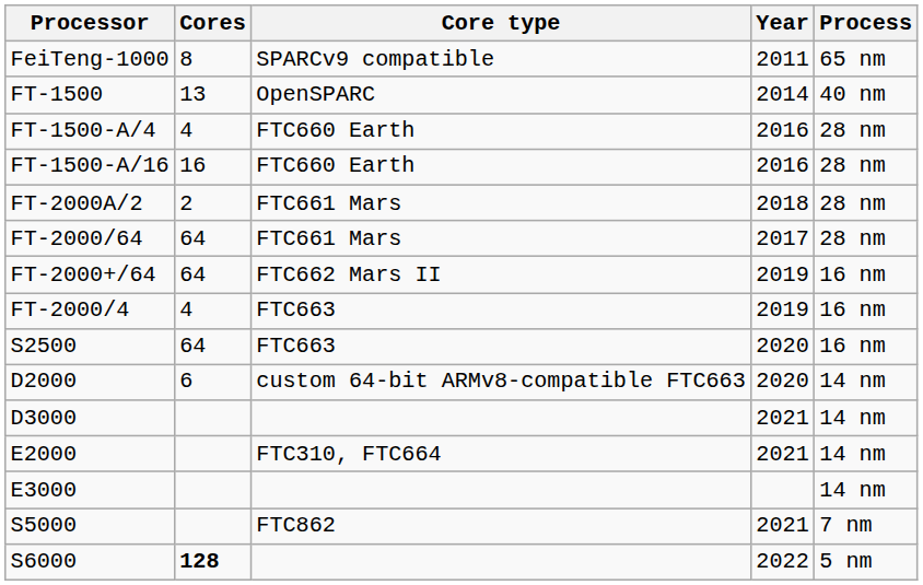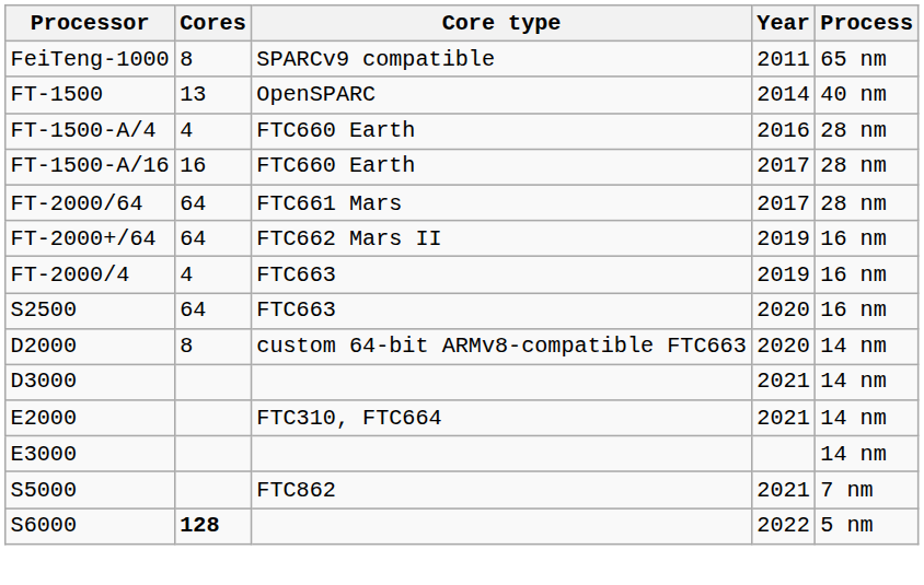 <table class="wikitable sortable">
 <tr>
 <th>Processor</th>
 <th>Cores</th>
 <th>Core type</th>
 <th>Year</th>
 <th>Process</th>
 </tr>
 <tr>
 <td>FeiTeng-1000</td>
 <td>8</td>
 <td>SPARCv9 compatible</td>
 <td>2011</td>
 <td>65 nm</td>
 </tr>
 <tr>
 <td>FT-1500</td>
 <td>13</td>
 <td>OpenSPARC</td>
 <td>2014</td>
 <td>40 nm</td>
 </tr>
 <tr>
 <td>FT-1500-A/4</td>
 <td>4</td>
 <td>FTC660 Earth</td>
 <td>2016</td>
 <td>28 nm</td>
 </tr>
 <tr>
 <td>FT-1500-A/16</td>
 <td>16</td>
 <td>FTC660 Earth</td>
-<td>2016</td>
-<td>28 nm</td>
-</tr>
-<tr>
-<td>FT-2000A/2</td>
-<td>2</td>
-<td>FTC661 Mars</td>
-<td>2018</td>
+<td>2017</td>
 <td>28 nm</td>
 </tr>
 <tr>
 <td>FT-2000/64</td>
 <td>64</td>
 <td>FTC661 Mars</td>
 <td>2017</td>
 <td>28 nm</td>
 </tr>
 <tr>
 <td>FT-2000+/64</td>
 <td>64</td>
 <td>FTC662 Mars II</td>
 <td>2019</td>
 <td>16 nm</td>
 </tr>
 <tr>
 <td>FT-2000/4</td>
 <td>4</td>
 <td>FTC663</td>
 <td>2019</td>
 <td>16 nm</td>
 </tr>
 <tr>
 <td>S2500</td>
 <td>64</td>
 <td>FTC663</td>
 <td>2020</td>
 <td>16 nm</td>
 </tr>
 <tr>
 <td>D2000</td>
-<td>6</td>
+<td>8</td>
 <td>custom 64-bit ARMv8-compatible FTC663</td>
 <td>2020</td>
 <td>14 nm</td>
 </tr>
 <tr>
 <td>D3000</td>
 <td></td>
 <td></td>
 <td>2021</td>
 <td>14 nm</td>
 </tr>
 <tr>
 <td>E2000</td>
 <td></td>
 <td>FTC310, FTC664</td>
 <td>2021</td>
 <td>14 nm</td>
 </tr>
 <tr>
 <td>E3000</td>
 <td></td>
 <td></td>
 <td></td>
 <td>14 nm</td>
 </tr>
 <tr>
 <td>S5000</td>
 <td></td>
 <td>FTC862</td>
 <td>2021</td>
 <td>7 nm</td>
 </tr>
 <tr>
 <td>S6000</td>
 <td><strong>128</strong></td>
 <td></td>
 <td>2022</td>
 <td>5 nm</td>
 </tr>
 </table>
